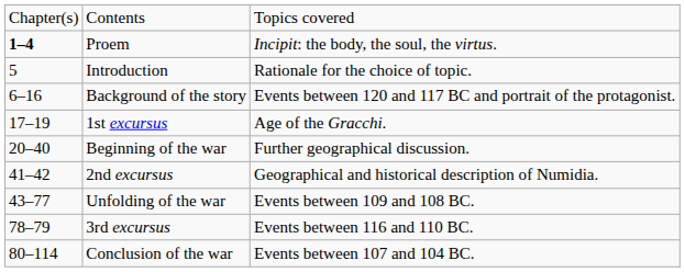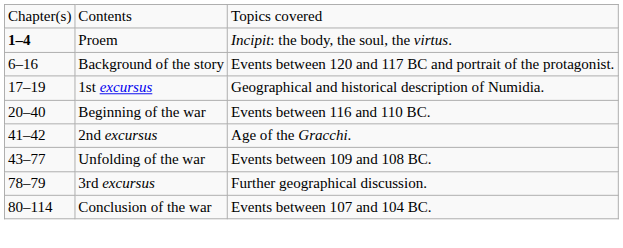 <table class="wikitable">
 <tr>
 <td>Chapter(s)</td>
 <td>Contents</td>
 <td>Topics covered</td>
 </tr>
 <tr>
 <td><strong>1–4</strong></td>
 <td>Proem</td>
 <td><em>Incipit</em>: the body, the soul, the <em>virtus</em>.</td>
 </tr>
 <tr>
-<td>5</td>
-<td>Introduction</td>
-<td>Rationale for the choice of topic.</td>
-</tr>
-<tr>
 <td>6–16</td>
 <td>Background of the story</td>
 <td>Events between 120 and 117 BC and portrait of the protagonist.</td>
 </tr>
 <tr>
 <td>17–19</td>
 <td>1st <em><a href='#'>excursus</a></em></td>
-<td>Age of the <em>Gracchi</em>.</td>
+<td>Geographical and historical description of Numidia.</td>
 </tr>
 <tr>
 <td>20–40</td>
 <td>Beginning of the war</td>
-<td>Further geographical discussion.</td>
+<td>Events between 116 and 110 BC.</td>
 </tr>
 <tr>
 <td>41–42</td>
 <td>2nd <em>excursus</em></td>
-<td>Geographical and historical description of Numidia.</td>
+<td>Age of the <em>Gracchi</em>.</td>
 </tr>
 <tr>
 <td>43–77</td>
 <td>Unfolding of the war</td>
 <td>Events between 109 and 108 BC.</td>
 </tr>
 <tr>
 <td>78–79</td>
 <td>3rd <em>excursus</em></td>
-<td>Events between 116 and 110 BC.</td>
+<td>Further geographical discussion.</td>
 </tr>
 <tr>
 <td>80–114</td>
 <td>Conclusion of the war</td>
 <td>Events between 107 and 104 BC.</td>
 </tr>
 </table>
